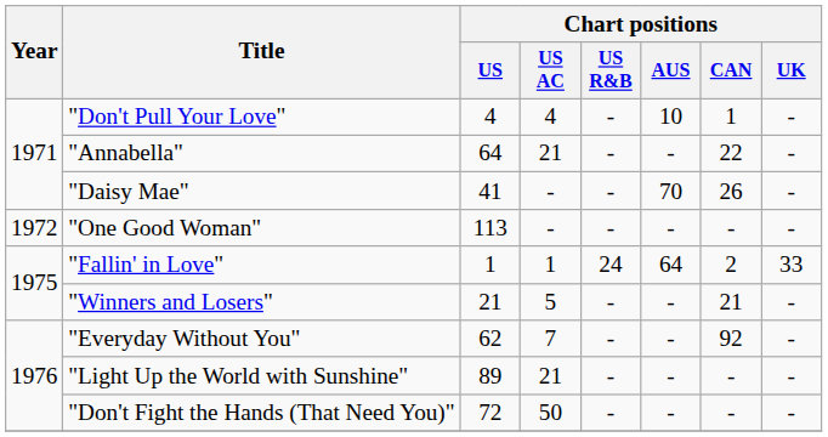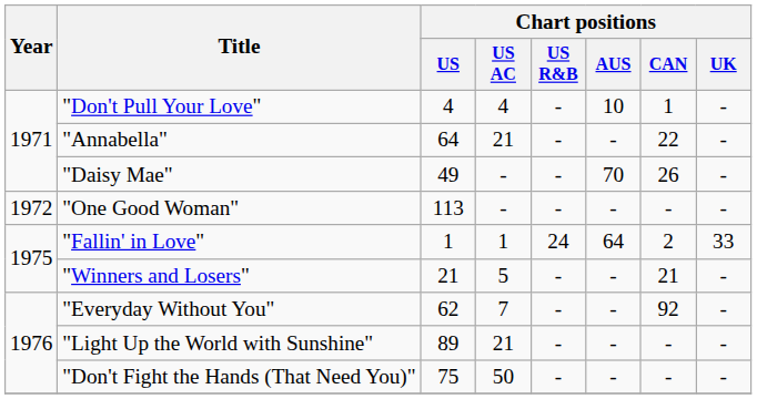 <table class="wikitable" style="text-align:center;">
 <tr>
 <th rowspan="2">Year</th>
 <th rowspan="2">Title</th>
 <th colspan="6">Chart positions</th>
 </tr>
 <tr style="font-size:smaller;">
 <th width="35"><a href='#'>US</a><br></th>
 <th width="35"><a href='#'>US<br>AC</a><br></th>
 <th width="35"><a href='#'>US<br>R&B</a><br></th>
 <th width="35"><a href='#'>AUS</a></th>
 <th width="35"><a href='#'>CAN</a></th>
 <th width="35"><a href='#'>UK</a><br></th>
 </tr>
 <tr>
 <td rowspan="3">1971</td>
 <td align="left">"<a href='#'>Don't Pull Your Love</a>"</td>
 <td>4</td>
 <td>4</td>
 <td>-</td>
 <td>10</td>
 <td>1</td>
 <td>-</td>
 </tr>
 <tr>
 <td align="left">"Annabella"</td>
 <td>64</td>
 <td>21</td>
 <td>-</td>
 <td>-</td>
 <td>22</td>
 <td>-</td>
 </tr>
 <tr>
 <td align="left">"Daisy Mae"</td>
-<td>41</td>
+<td>49</td>
 <td>-</td>
 <td>-</td>
 <td>70</td>
 <td>26</td>
 <td>-</td>
 </tr>
 <tr>
 <td>1972</td>
 <td align="left">"One Good Woman"</td>
 <td>113</td>
 <td>-</td>
 <td>-</td>
 <td>-</td>
 <td>-</td>
 <td>-</td>
 </tr>
 <tr>
 <td rowspan="2">1975</td>
 <td align="left">"<a href='#'>Fallin' in Love</a>"</td>
 <td>1</td>
 <td>1</td>
 <td>24</td>
 <td>64</td>
 <td>2</td>
 <td>33</td>
 </tr>
 <tr>
 <td align="left">"<a href='#'>Winners and Losers</a>"</td>
 <td>21</td>
 <td>5</td>
 <td>-</td>
 <td>-</td>
 <td>21</td>
 <td>-</td>
 </tr>
 <tr>
 <td rowspan="3">1976</td>
 <td align="left">"Everyday Without You"</td>
 <td>62</td>
 <td>7</td>
 <td>-</td>
 <td>-</td>
 <td>92</td>
 <td>-</td>
 </tr>
 <tr>
 <td align="left">"Light Up the World with Sunshine"</td>
 <td>89</td>
 <td>21</td>
 <td>-</td>
 <td>-</td>
 <td>-</td>
 <td>-</td>
 </tr>
 <tr>
 <td align="left">"Don't Fight the Hands (That Need You)"</td>
-<td>72</td>
+<td>75</td>
 <td>50</td>
 <td>-</td>
 <td>-</td>
 <td>-</td>
 <td>-</td>
 </tr>
 <tr>
 </tr>
 </table>
